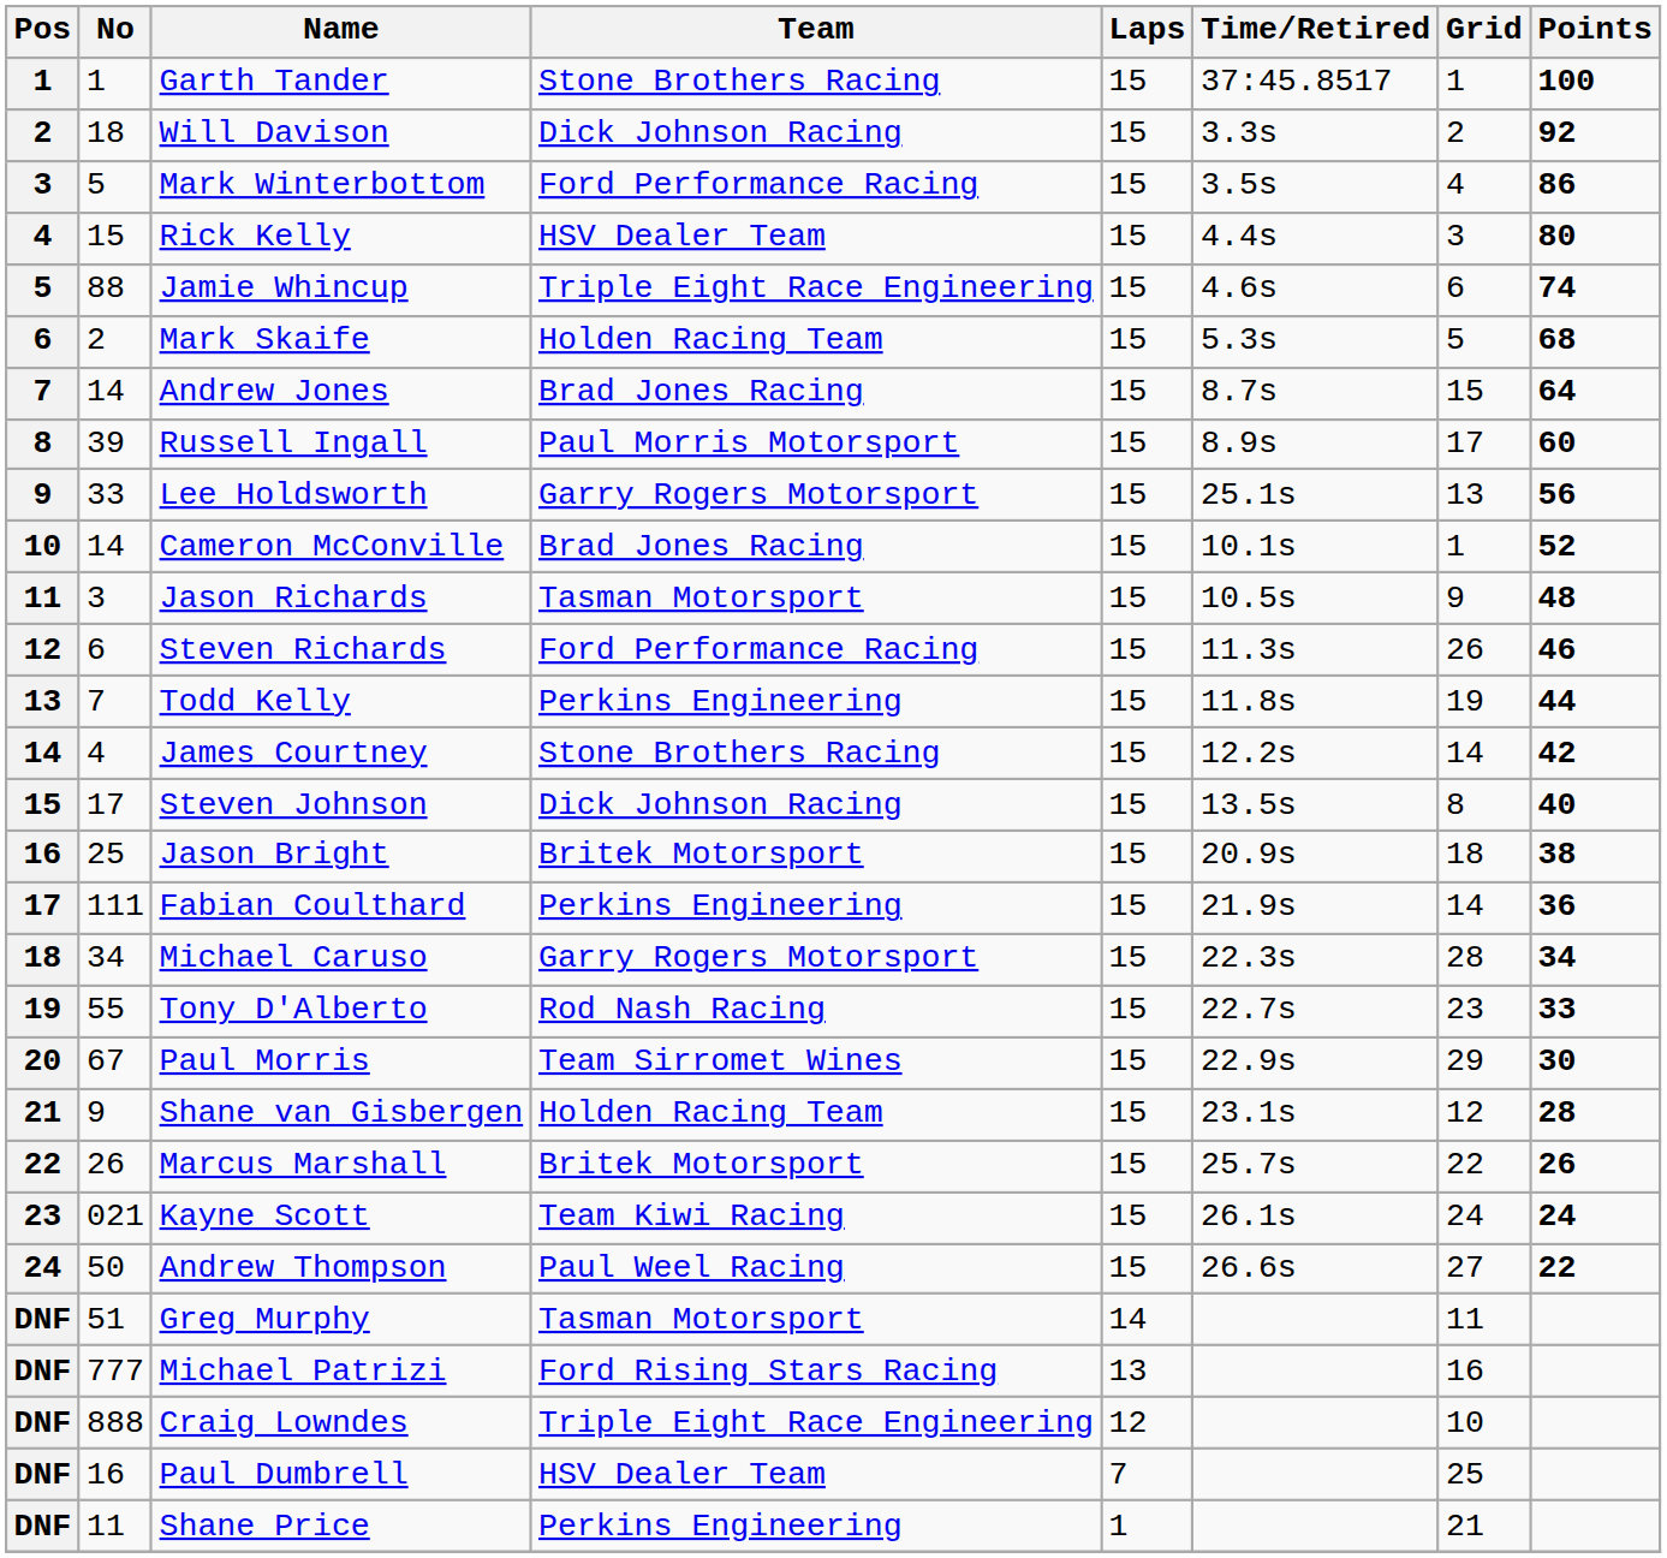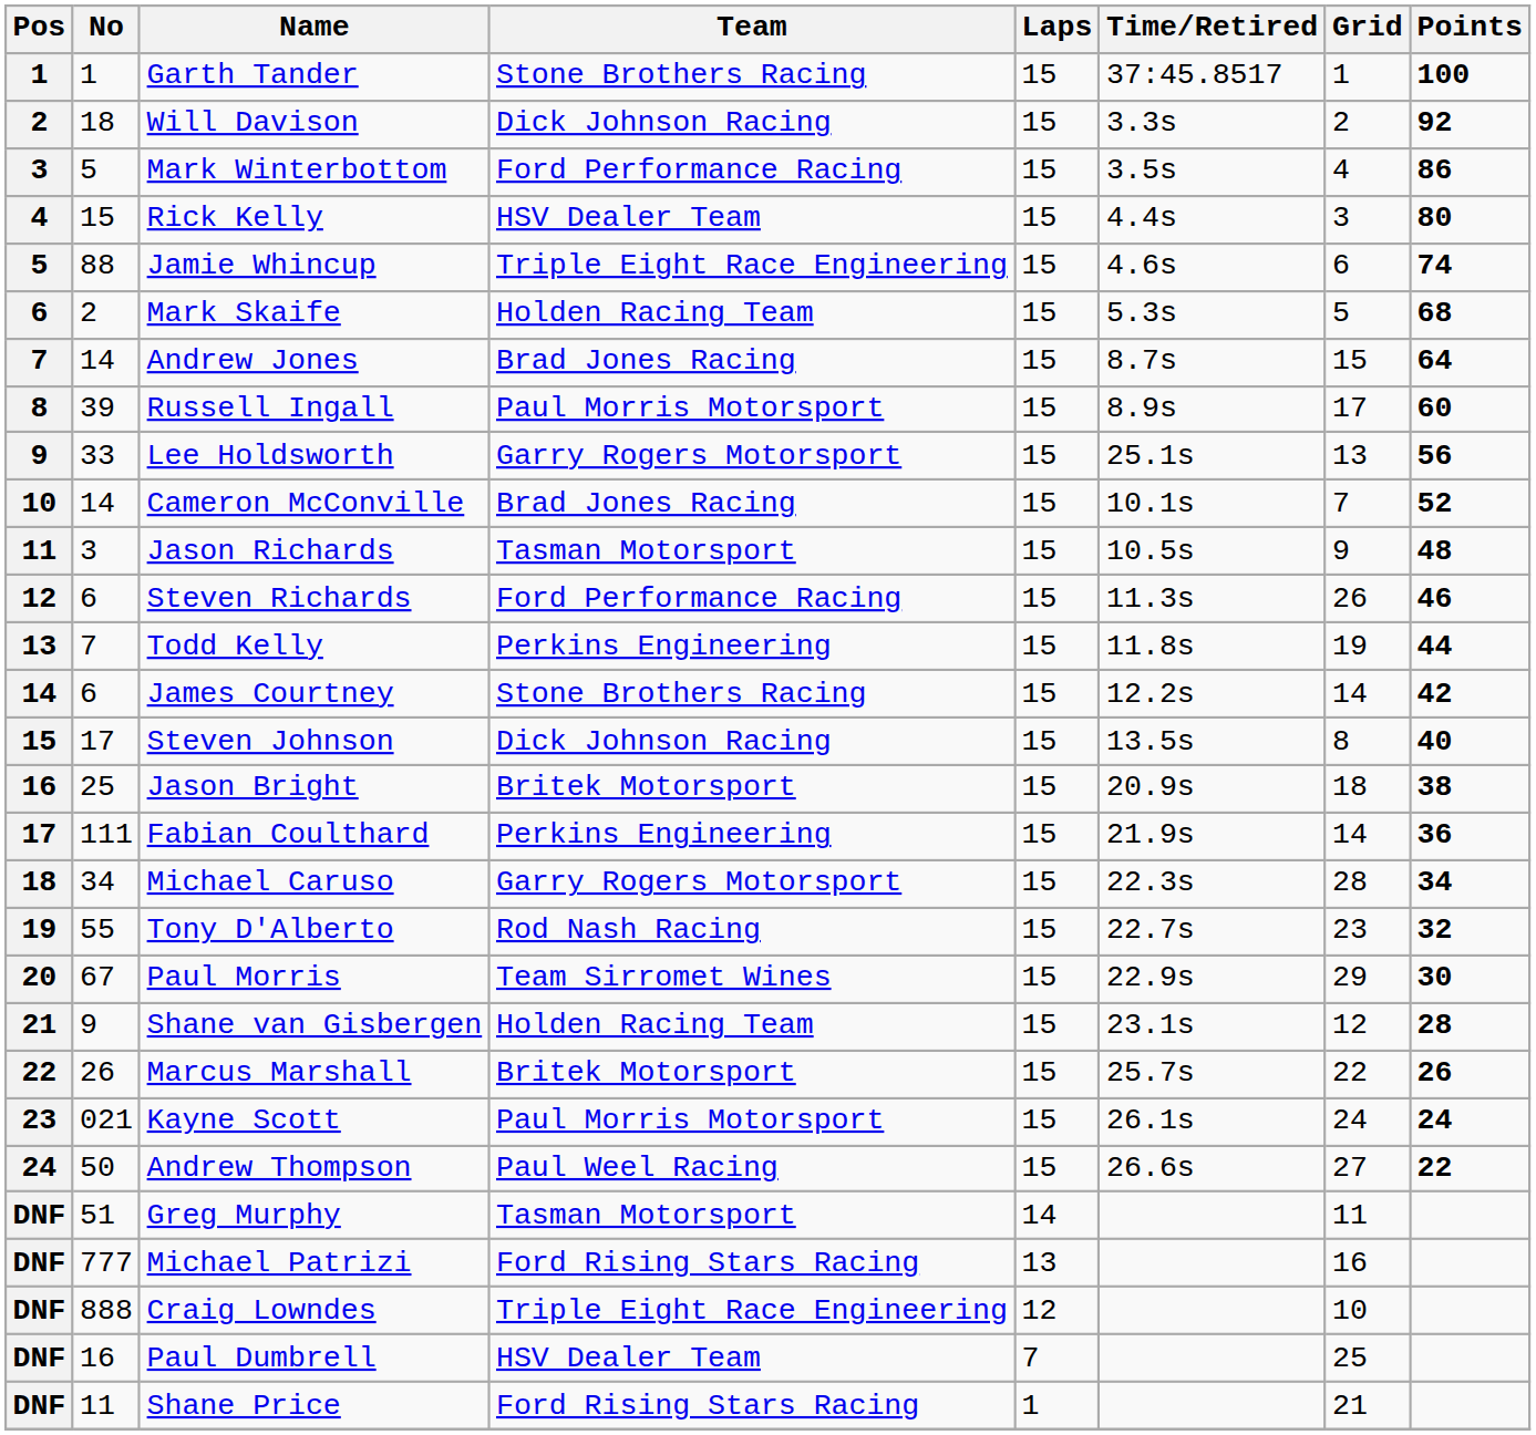 <table class="wikitable" style="font-size: 95%;">
 <tr>
 <th>Pos</th>
 <th>No</th>
 <th>Name</th>
 <th>Team</th>
 <th>Laps</th>
 <th>Time/Retired</th>
 <th>Grid</th>
 <th>Points</th>
 </tr>
 <tr>
 <th>1</th>
 <td>1</td>
 <td><a href='#'>Garth Tander</a></td>
 <td><a href='#'>Stone Brothers Racing</a></td>
 <td>15</td>
 <td>37:45.8517</td>
 <td>1</td>
 <td><strong>100</strong></td>
 </tr>
 <tr>
 <th>2</th>
 <td>18</td>
 <td><a href='#'>Will Davison</a></td>
 <td><a href='#'>Dick Johnson Racing</a></td>
 <td>15</td>
 <td>3.3s</td>
 <td>2</td>
 <td><strong>92</strong></td>
 </tr>
 <tr>
 <th>3</th>
 <td>5</td>
 <td><a href='#'>Mark Winterbottom</a></td>
 <td><a href='#'>Ford Performance Racing</a></td>
 <td>15</td>
 <td>3.5s</td>
 <td>4</td>
 <td><strong>86</strong></td>
 </tr>
 <tr>
 <th>4</th>
 <td>15</td>
 <td><a href='#'>Rick Kelly</a></td>
 <td><a href='#'>HSV Dealer Team</a></td>
 <td>15</td>
 <td>4.4s</td>
 <td>3</td>
 <td><strong>80</strong></td>
 </tr>
 <tr>
 <th>5</th>
 <td>88</td>
 <td><a href='#'>Jamie Whincup</a></td>
 <td><a href='#'>Triple Eight Race Engineering</a></td>
 <td>15</td>
 <td>4.6s</td>
 <td>6</td>
 <td><strong>74</strong></td>
 </tr>
 <tr>
 <th>6</th>
 <td>2</td>
 <td><a href='#'>Mark Skaife</a></td>
 <td><a href='#'>Holden Racing Team</a></td>
 <td>15</td>
 <td>5.3s</td>
 <td>5</td>
 <td><strong>68</strong></td>
 </tr>
 <tr>
 <th>7</th>
 <td>14</td>
 <td><a href='#'>Andrew Jones</a></td>
 <td><a href='#'>Brad Jones Racing</a></td>
 <td>15</td>
 <td>8.7s</td>
 <td>15</td>
 <td><strong>64</strong></td>
 </tr>
 <tr>
 <th>8</th>
 <td>39</td>
 <td><a href='#'>Russell Ingall</a></td>
 <td><a href='#'>Paul Morris Motorsport</a></td>
 <td>15</td>
 <td>8.9s</td>
 <td>17</td>
 <td><strong>60</strong></td>
 </tr>
 <tr>
 <th>9</th>
 <td>33</td>
 <td><a href='#'>Lee Holdsworth</a></td>
 <td><a href='#'>Garry Rogers Motorsport</a></td>
 <td>15</td>
 <td>25.1s</td>
 <td>13</td>
 <td><strong>56</strong></td>
 </tr>
 <tr>
 <th>10</th>
 <td>14</td>
 <td><a href='#'>Cameron McConville</a></td>
 <td><a href='#'>Brad Jones Racing</a></td>
 <td>15</td>
 <td>10.1s</td>
-<td>1</td>
+<td>7</td>
 <td><strong>52</strong></td>
 </tr>
 <tr>
 <th>11</th>
 <td>3</td>
 <td><a href='#'>Jason Richards</a></td>
 <td><a href='#'>Tasman Motorsport</a></td>
 <td>15</td>
 <td>10.5s</td>
 <td>9</td>
 <td><strong>48</strong></td>
 </tr>
 <tr>
 <th>12</th>
 <td>6</td>
 <td><a href='#'>Steven Richards</a></td>
 <td><a href='#'>Ford Performance Racing</a></td>
 <td>15</td>
 <td>11.3s</td>
 <td>26</td>
 <td><strong>46</strong></td>
 </tr>
 <tr>
 <th>13</th>
 <td>7</td>
 <td><a href='#'>Todd Kelly</a></td>
 <td><a href='#'>Perkins Engineering</a></td>
 <td>15</td>
 <td>11.8s</td>
 <td>19</td>
 <td><strong>44</strong></td>
 </tr>
 <tr>
 <th>14</th>
-<td>4</td>
+<td>6</td>
 <td><a href='#'>James Courtney</a></td>
 <td><a href='#'>Stone Brothers Racing</a></td>
 <td>15</td>
 <td>12.2s</td>
 <td>14</td>
 <td><strong>42</strong></td>
 </tr>
 <tr>
 <th>15</th>
 <td>17</td>
 <td><a href='#'>Steven Johnson</a></td>
 <td><a href='#'>Dick Johnson Racing</a></td>
 <td>15</td>
 <td>13.5s</td>
 <td>8</td>
 <td><strong>40</strong></td>
 </tr>
 <tr>
 <th>16</th>
 <td>25</td>
 <td><a href='#'>Jason Bright</a></td>
 <td><a href='#'>Britek Motorsport</a></td>
 <td>15</td>
 <td>20.9s</td>
 <td>18</td>
 <td><strong>38</strong></td>
 </tr>
 <tr>
 <th>17</th>
 <td>111</td>
 <td><a href='#'>Fabian Coulthard</a></td>
 <td><a href='#'>Perkins Engineering</a></td>
 <td>15</td>
 <td>21.9s</td>
 <td>14</td>
 <td><strong>36</strong></td>
 </tr>
 <tr>
 <th>18</th>
 <td>34</td>
 <td><a href='#'>Michael Caruso</a></td>
 <td><a href='#'>Garry Rogers Motorsport</a></td>
 <td>15</td>
 <td>22.3s</td>
 <td>28</td>
 <td><strong>34</strong></td>
 </tr>
 <tr>
 <th>19</th>
 <td>55</td>
 <td><a href='#'>Tony D'Alberto</a></td>
 <td><a href='#'>Rod Nash Racing</a></td>
 <td>15</td>
 <td>22.7s</td>
 <td>23</td>
-<td><strong>33</strong></td>
+<td><strong>32</strong></td>
 </tr>
 <tr>
 <th>20</th>
 <td>67</td>
 <td><a href='#'>Paul Morris</a></td>
 <td><a href='#'>Team Sirromet Wines</a></td>
 <td>15</td>
 <td>22.9s</td>
 <td>29</td>
 <td><strong>30</strong></td>
 </tr>
 <tr>
 <th>21</th>
 <td>9</td>
 <td><a href='#'>Shane van Gisbergen</a></td>
 <td><a href='#'>Holden Racing Team</a></td>
 <td>15</td>
 <td>23.1s</td>
 <td>12</td>
 <td><strong>28</strong></td>
 </tr>
 <tr>
 <th>22</th>
 <td>26</td>
 <td><a href='#'>Marcus Marshall</a></td>
 <td><a href='#'>Britek Motorsport</a></td>
 <td>15</td>
 <td>25.7s</td>
 <td>22</td>
 <td><strong>26</strong></td>
 </tr>
 <tr>
 <th>23</th>
 <td>021</td>
 <td><a href='#'>Kayne Scott</a></td>
-<td><a href='#'>Team Kiwi Racing</a></td>
+<td><a href='#'>Paul Morris Motorsport</a></td>
 <td>15</td>
 <td>26.1s</td>
 <td>24</td>
 <td><strong>24</strong></td>
 </tr>
 <tr>
 <th>24</th>
 <td>50</td>
 <td><a href='#'>Andrew Thompson</a></td>
 <td><a href='#'>Paul Weel Racing</a></td>
 <td>15</td>
 <td>26.6s</td>
 <td>27</td>
 <td><strong>22</strong></td>
 </tr>
 <tr>
 <th>DNF</th>
 <td>51</td>
 <td><a href='#'>Greg Murphy</a></td>
 <td><a href='#'>Tasman Motorsport</a></td>
 <td>14</td>
 <td></td>
 <td>11</td>
 <td></td>
 </tr>
 <tr>
 <th>DNF</th>
 <td>777</td>
 <td><a href='#'>Michael Patrizi</a></td>
 <td><a href='#'>Ford Rising Stars Racing</a></td>
 <td>13</td>
 <td></td>
 <td>16</td>
 <td></td>
 </tr>
 <tr>
 <th>DNF</th>
 <td>888</td>
 <td><a href='#'>Craig Lowndes</a></td>
 <td><a href='#'>Triple Eight Race Engineering</a></td>
 <td>12</td>
 <td></td>
 <td>10</td>
 <td></td>
 </tr>
 <tr>
 <th>DNF</th>
 <td>16</td>
 <td><a href='#'>Paul Dumbrell</a></td>
 <td><a href='#'>HSV Dealer Team</a></td>
 <td>7</td>
 <td></td>
 <td>25</td>
 <td></td>
 </tr>
 <tr>
 <th>DNF</th>
 <td>11</td>
 <td><a href='#'>Shane Price</a></td>
-<td><a href='#'>Perkins Engineering</a></td>
+<td><a href='#'>Ford Rising Stars Racing</a></td>
 <td>1</td>
 <td></td>
 <td>21</td>
 <td></td>
 </tr>
 <tr>
 </tr>
 </table>
